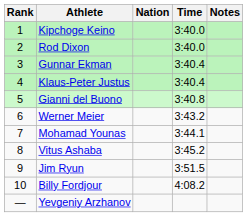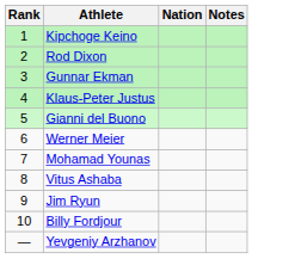 <table class="wikitable sortable" style="text-align:center">
 <tr>
 <th>Rank</th>
 <th>Athlete</th>
 <th>Nation</th>
-<th>Time</th>
 <th>Notes</th>
 </tr>
 <tr style="background:#bbf3bb;">
 <td>1</td>
 <td align=left><a href='#'>Kipchoge Keino</a></td>
 <td align=left></td>
-<td>3:40.0</td>
 <td></td>
 </tr>
 <tr style="background:#bbf3bb;">
 <td>2</td>
 <td align=left><a href='#'>Rod Dixon</a></td>
 <td align=left></td>
-<td>3:40.0</td>
 <td></td>
 </tr>
 <tr style="background:#bbf3bb;">
 <td>3</td>
 <td align=left><a href='#'>Gunnar Ekman</a></td>
 <td align=left></td>
-<td>3:40.4</td>
 <td></td>
 </tr>
 <tr style="background:#bbf3bb;">
 <td>4</td>
 <td align=left><a href='#'>Klaus-Peter Justus</a></td>
 <td align=left></td>
-<td>3:40.4</td>
 <td></td>
 </tr>
 <tr style="background:#ccf9cc;">
 <td>5</td>
 <td align=left><a href='#'>Gianni del Buono</a></td>
 <td align=left></td>
-<td>3:40.8</td>
 <td></td>
 </tr>
 <tr>
 <td>6</td>
 <td align=left><a href='#'>Werner Meier</a></td>
 <td align=left></td>
-<td>3:43.2</td>
 <td></td>
 </tr>
 <tr>
 <td>7</td>
 <td align=left><a href='#'>Mohamad Younas</a></td>
 <td align=left></td>
-<td>3:44.1</td>
 <td></td>
 </tr>
 <tr>
 <td>8</td>
 <td align=left><a href='#'>Vitus Ashaba</a></td>
 <td align=left></td>
-<td>3:45.2</td>
 <td></td>
 </tr>
 <tr>
 <td>9</td>
 <td align=left><a href='#'>Jim Ryun</a></td>
 <td align=left></td>
-<td>3:51.5</td>
 <td></td>
 </tr>
 <tr>
 <td>10</td>
 <td align=left><a href='#'>Billy Fordjour</a></td>
 <td align=left></td>
-<td>4:08.2</td>
 <td></td>
 </tr>
 <tr>
 <td data-sort-value=11>—</td>
 <td align=left><a href='#'>Yevgeniy Arzhanov</a></td>
 <td align=left></td>
 <td></td>
-<td></td>
 </tr>
 </table>
